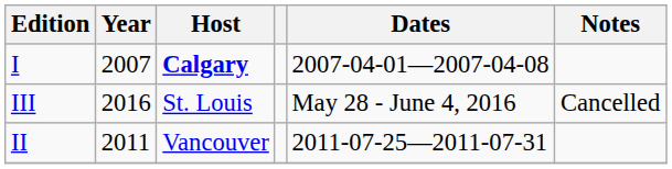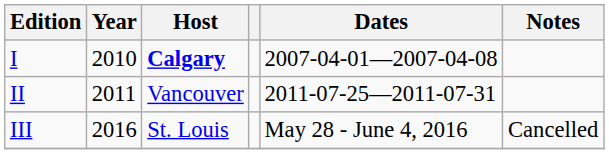 <table class=wikitable>
 <tr>
 <th>Edition</th>
 <th>Year</th>
 <th>Host</th>
 <th></th>
 <th>Dates</th>
 <th>Notes</th>
 </tr>
 <tr>
 <td><a href='#'>I</a></td>
-<td>2007</td>
+<td>2010</td>
 <td><strong><a href='#'>Calgary</a></strong></td>
 <td></td>
 <td>2007-04-01—2007-04-08</td>
+<td></td>
+</tr>
+<tr>
+<td><a href='#'>II</a></td>
+<td>2011</td>
+<td><a href='#'>Vancouver</a></td>
+<td></td>
+<td>2011-07-25—2011-07-31</td>
 <td></td>
 </tr>
 <tr>
 <td><a href='#'>III</a></td>
 <td>2016</td>
 <td><a href='#'>St. Louis</a></td>
 <td></td>
 <td>May 28 - June 4, 2016</td>
 <td>Cancelled</td>
 </tr>
 <tr>
-<td><a href='#'>II</a></td>
-<td>2011</td>
-<td><a href='#'>Vancouver</a></td>
-<td></td>
-<td>2011-07-25—2011-07-31</td>
-<td></td>
-</tr>
-<tr>
 </tr>
 </table>
